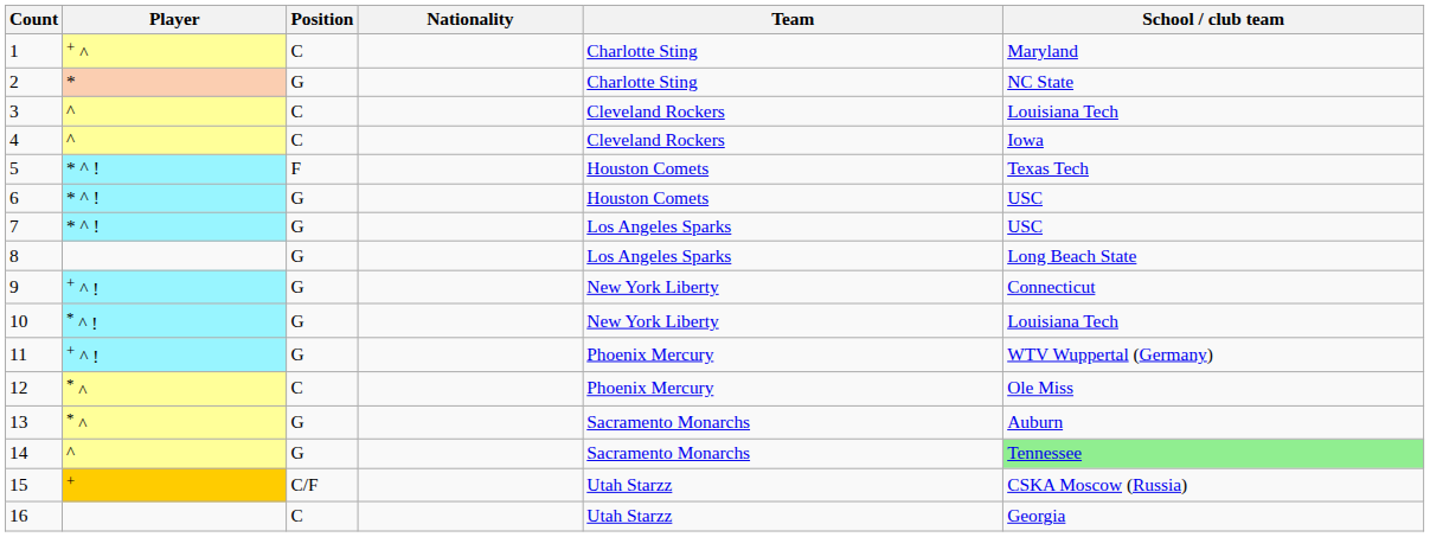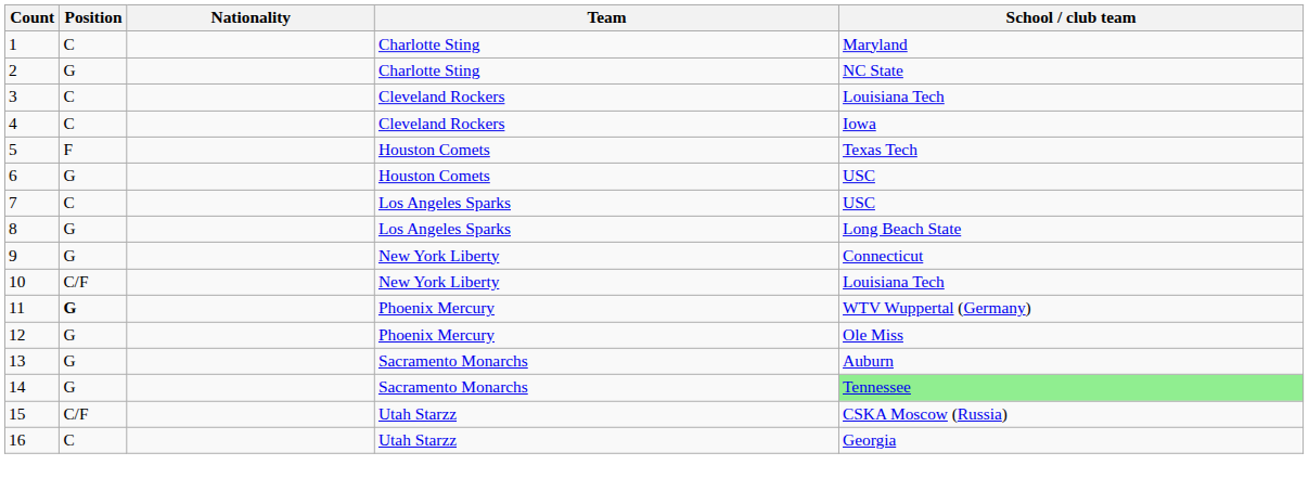 <table class="wikitable sortable sortable">
 <tr>
 <th style="width:1%;">Count</th>
-<th style="width:16%;">Player</th>
 <th style="width:1%;">Position</th>
 <th style="width:16%;">Nationality</th>
 <th style="width:30%;">Team</th>
 <th style="width:30%;">School / club team</th>
 </tr>
 <tr>
 <td>1</td>
-<td bgcolor=#FFFF99> <sup>+</sup> ^</td>
 <td>C</td>
 <td></td>
 <td><a href='#'>Charlotte Sting</a></td>
 <td><a href='#'>Maryland</a></td>
 </tr>
 <tr>
 <td>2</td>
-<td bgcolor="#FBCEB1"> *</td>
 <td>G</td>
 <td></td>
 <td><a href='#'>Charlotte Sting</a></td>
 <td><a href='#'>NC State</a></td>
 </tr>
 <tr>
 <td>3</td>
-<td bgcolor=#FFFF99> ^</td>
 <td>C</td>
 <td></td>
 <td><a href='#'>Cleveland Rockers</a></td>
 <td><a href='#'>Louisiana Tech</a></td>
 </tr>
 <tr>
 <td>4</td>
-<td bgcolor=#FFFF99> ^</td>
 <td>C</td>
 <td></td>
 <td><a href='#'>Cleveland Rockers</a></td>
 <td><a href='#'>Iowa</a></td>
 </tr>
 <tr>
 <td>5</td>
-<td bgcolor=#98f5ff> * ^ !</td>
 <td>F</td>
 <td></td>
 <td><a href='#'>Houston Comets</a></td>
 <td><a href='#'>Texas Tech</a></td>
 </tr>
 <tr>
 <td>6</td>
-<td bgcolor=#98f5ff> * ^ !</td>
 <td>G</td>
 <td></td>
 <td><a href='#'>Houston Comets</a></td>
 <td><a href='#'>USC</a></td>
 </tr>
 <tr>
 <td>7</td>
-<td bgcolor=#98f5ff> * ^ !</td>
-<td>G</td>
+<td>C</td>
 <td></td>
 <td><a href='#'>Los Angeles Sparks</a></td>
 <td><a href='#'>USC</a></td>
 </tr>
 <tr>
 <td>8</td>
-<td></td>
 <td>G</td>
 <td></td>
 <td><a href='#'>Los Angeles Sparks</a></td>
 <td><a href='#'>Long Beach State</a></td>
 </tr>
 <tr>
 <td>9</td>
-<td bgcolor=#98f5ff> <sup>+</sup> ^ !</td>
 <td>G</td>
 <td></td>
 <td><a href='#'>New York Liberty</a></td>
 <td><a href='#'>Connecticut</a></td>
 </tr>
 <tr>
 <td>10</td>
-<td bgcolor=#98f5ff> <sup>*</sup> ^ !</td>
-<td>G</td>
+<td>C/F</td>
 <td></td>
 <td><a href='#'>New York Liberty</a></td>
 <td><a href='#'>Louisiana Tech</a></td>
 </tr>
 <tr>
 <td>11</td>
-<td bgcolor=#98f5ff> <sup>+</sup> ^ !</td>
-<td>G</td>
+<td><strong>G</strong></td>
 <td></td>
 <td><a href='#'>Phoenix Mercury</a></td>
 <td><a href='#'>WTV Wuppertal</a> (<a href='#'>Germany</a>)</td>
 </tr>
 <tr>
 <td>12</td>
-<td bgcolor=#FFFF99> <sup>*</sup> ^</td>
-<td>C</td>
+<td>G</td>
 <td></td>
 <td><a href='#'>Phoenix Mercury</a></td>
 <td><a href='#'>Ole Miss</a></td>
 </tr>
 <tr>
 <td>13</td>
-<td bgcolor=#FFFF99> <sup>*</sup> ^</td>
 <td>G</td>
 <td></td>
 <td><a href='#'>Sacramento Monarchs</a></td>
 <td><a href='#'>Auburn</a></td>
 </tr>
 <tr>
 <td>14</td>
-<td bgcolor=#FFFF99> ^</td>
 <td>G</td>
 <td></td>
 <td><a href='#'>Sacramento Monarchs</a></td>
 <td style="background: lightgreen;"><a href='#'>Tennessee</a></td>
 </tr>
 <tr>
 <td>15</td>
-<td bgcolor="#FFCC00"> <sup>+</sup></td>
 <td>C/F</td>
 <td></td>
 <td><a href='#'>Utah Starzz</a></td>
 <td><a href='#'>CSKA Moscow</a> (<a href='#'>Russia</a>)</td>
 </tr>
 <tr>
 <td>16</td>
-<td></td>
 <td>C</td>
 <td></td>
 <td><a href='#'>Utah Starzz</a></td>
 <td><a href='#'>Georgia</a></td>
 </tr>
 </table>
